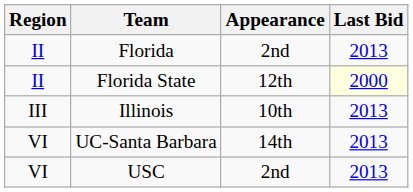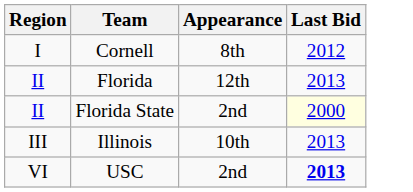 <table class="wikitable sortable" style="text-align:center">
 <tr>
 <th>Region</th>
 <th>Team</th>
 <th>Appearance</th>
 <th>Last Bid</th>
 </tr>
 <tr>
+<td>I</td>
+<td>Cornell</td>
+<td>8th</td>
+<td><a href='#'>2012</a></td>
+</tr>
+<tr>
 <td><a href='#'>II</a></td>
 <td>Florida</td>
-<td>2nd</td>
+<td>12th</td>
 <td><a href='#'>2013</a></td>
 </tr>
 <tr>
 <td><a href='#'>II</a></td>
 <td>Florida State</td>
-<td>12th</td>
+<td>2nd</td>
 <td style="background: lightyellow;"><a href='#'>2000</a></td>
 </tr>
 <tr>
 <td>III</td>
 <td>Illinois</td>
 <td>10th</td>
 <td><a href='#'>2013</a></td>
 </tr>
 <tr>
 <td>VI</td>
-<td>UC-Santa Barbara</td>
-<td>14th</td>
-<td><a href='#'>2013</a></td>
-</tr>
-<tr>
-<td>VI</td>
 <td>USC</td>
 <td>2nd</td>
-<td><a href='#'>2013</a></td>
+<td><strong><a href='#'>2013</a></strong></td>
 </tr>
 </table>
